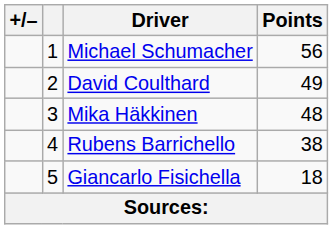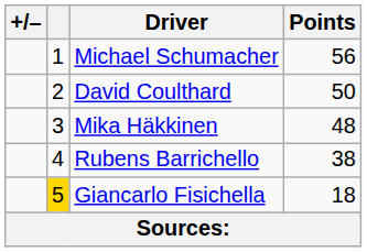 <table class="wikitable" style="font-size: 85%;">
 <tr>
 <th scope="col">+/–</th>
 <th scope="col"></th>
 <th scope="col">Driver</th>
 <th scope="col">Points</th>
 </tr>
 <tr>
 <td align="left"></td>
 <td align="center">1</td>
 <td> <a href='#'>Michael Schumacher</a></td>
 <td align="right">56</td>
 </tr>
 <tr>
 <td align="left"></td>
 <td align="center">2</td>
 <td> <a href='#'>David Coulthard</a></td>
-<td align="right">49</td>
+<td align="right">50</td>
 </tr>
 <tr>
 <td align="left"></td>
 <td align="center">3</td>
 <td> <a href='#'>Mika Häkkinen</a></td>
 <td align="right">48</td>
 </tr>
 <tr>
 <td align="left"></td>
 <td align="center">4</td>
 <td> <a href='#'>Rubens Barrichello</a></td>
 <td align="right">38</td>
 </tr>
 <tr>
 <td align="left"></td>
-<td align="center">5</td>
+<td align="center" style="background: gold;">5</td>
 <td> <a href='#'>Giancarlo Fisichella</a></td>
 <td align="right">18</td>
 </tr>
 <tr>
 <th colspan=4>Sources:</th>
 </tr>
 </table>
